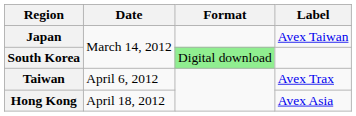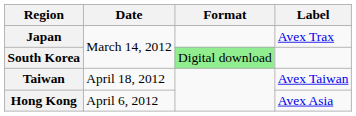 <table class="wikitable plainrowheaders">
 <tr>
 <th scope="col">Region</th>
 <th scope="col">Date</th>
 <th scope="col">Format</th>
 <th scope="col">Label</th>
 </tr>
 <tr>
 <th scope="row">Japan</th>
 <td rowspan="2">March 14, 2012</td>
 <td></td>
-<td><a href='#'>Avex Taiwan</a></td>
+<td><a href='#'>Avex Trax</a></td>
 </tr>
 <tr>
 <th scope="row">South Korea</th>
 <td style="background: lightgreen;">Digital download</td>
 <td></td>
 </tr>
 <tr>
 <th scope="row">Taiwan</th>
-<td>April 6, 2012</td>
+<td>April 18, 2012</td>
 <td rowspan="2"></td>
-<td><a href='#'>Avex Trax</a></td>
+<td><a href='#'>Avex Taiwan</a></td>
 </tr>
 <tr>
 <th scope="row">Hong Kong</th>
-<td>April 18, 2012</td>
+<td>April 6, 2012</td>
 <td><a href='#'>Avex Asia</a></td>
 </tr>
 </table>
